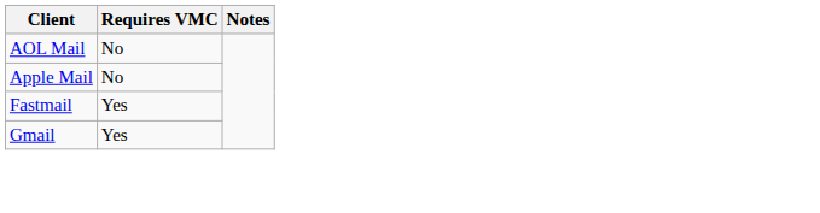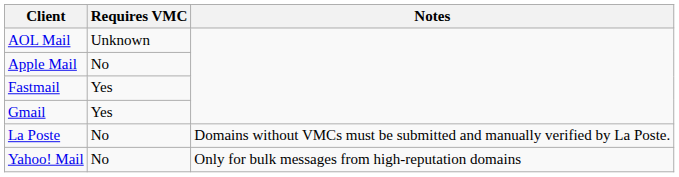 <table class="wikitable">
 <tr>
 <th>Client</th>
 <th>Requires VMC</th>
 <th>Notes</th>
 </tr>
 <tr>
 <td><a href='#'>AOL Mail</a></td>
-<td>No </td>
+<td>Unknown </td>
 </tr>
 <tr>
 <td><a href='#'>Apple Mail</a></td>
 <td>No </td>
 </tr>
 <tr>
 <td><a href='#'>Fastmail</a></td>
 <td>Yes </td>
 </tr>
 <tr>
 <td><a href='#'>Gmail</a></td>
 <td>Yes </td>
 </tr>
+<tr>
+<td><a href='#'>La Poste</a></td>
+<td>No </td>
+<td>Domains without VMCs must be submitted and manually verified by La Poste.</td>
+</tr>
+<tr>
+<td><a href='#'>Yahoo! Mail</a></td>
+<td>No </td>
+<td>Only for bulk messages from high-reputation domains</td>
+</tr>
 </table>
